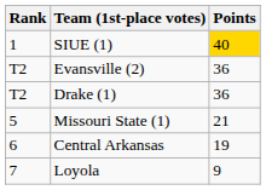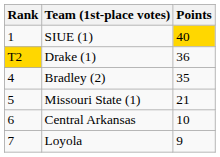 <table class="wikitable sortable" style="text-align: left;">
 <tr>
 <th>Rank</th>
 <th>Team (1st-place votes)</th>
 <th>Points</th>
 </tr>
 <tr>
 <td>1</td>
 <td>SIUE (1)</td>
 <td style="background: gold;">40</td>
 </tr>
 <tr>
-<td>T2</td>
-<td>Evansville (2)</td>
+<td style="background: gold;">T2</td>
+<td>Drake (1)</td>
 <td>36</td>
 </tr>
 <tr>
-<td>T2</td>
-<td>Drake (1)</td>
-<td>36</td>
+<td>4</td>
+<td>Bradley (2)</td>
+<td>35</td>
 </tr>
 <tr>
 <td>5</td>
 <td>Missouri State (1)</td>
 <td>21</td>
 </tr>
 <tr>
 <td>6</td>
 <td>Central Arkansas</td>
-<td>19</td>
+<td>10</td>
 </tr>
 <tr>
 <td>7</td>
 <td>Loyola</td>
 <td>9</td>
 </tr>
 </table>
